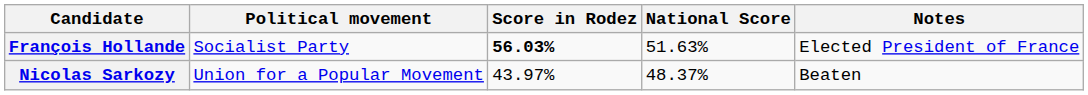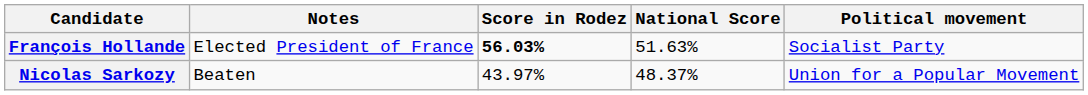 <table class="wikitable">
 <tr>
 <th scope="col">Candidate</th>
-<th scope="col">Political movement</th>
+<th scope="col">Notes</th>
 <th scope="col">Score in Rodez</th>
 <th scope="col">National Score</th>
-<th scope="col">Notes</th>
+<th scope="col">Political movement</th>
 </tr>
 <tr>
 <th scope="row"><a href='#'>François Hollande</a></th>
-<td><a href='#'>Socialist Party</a></td>
+<td>Elected <a href='#'>President of France</a></td>
 <td><strong>56.03%</strong></td>
 <td>51.63%</td>
-<td>Elected <a href='#'>President of France</a></td>
+<td><a href='#'>Socialist Party</a></td>
 </tr>
 <tr>
 <th scope="row"><a href='#'>Nicolas Sarkozy</a></th>
-<td><a href='#'>Union for a Popular Movement</a></td>
+<td>Beaten</td>
 <td>43.97%</td>
 <td>48.37%</td>
-<td>Beaten</td>
+<td><a href='#'>Union for a Popular Movement</a></td>
 </tr>
 </table>
